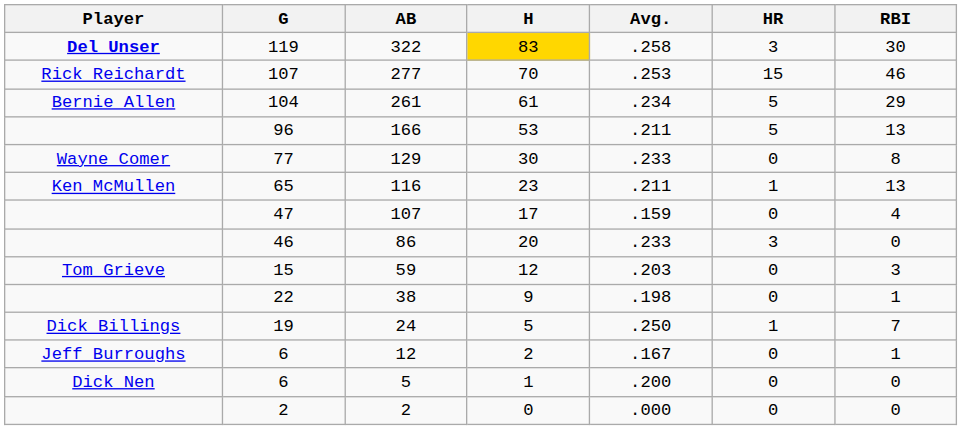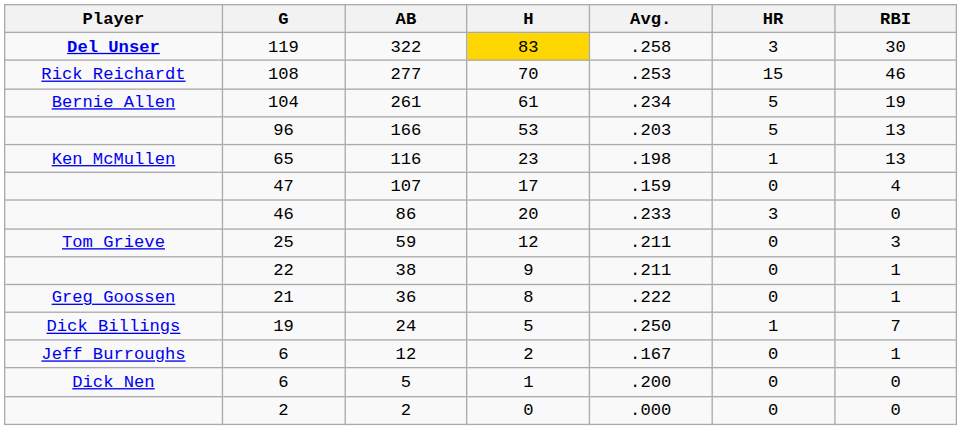 <table class="wikitable sortable">
 <tr>
 <th bgcolor="#DDDDFF" width="16%">Player</th>
 <th bgcolor="#DDDDFF" width="9%">G</th>
 <th bgcolor="#DDDDFF" width="9%">AB</th>
 <th bgcolor="#DDDDFF" width="9%">H</th>
 <th bgcolor="#DDDDFF" width="9%">Avg.</th>
 <th bgcolor="#DDDDFF" width="9%">HR</th>
 <th bgcolor="#DDDDFF" width="9%">RBI</th>
 </tr>
 <tr align="center">
 <td><strong><a href='#'>Del Unser</a></strong></td>
 <td>119</td>
 <td>322</td>
 <td style="background: gold;">83</td>
 <td>.258</td>
 <td>3</td>
 <td>30</td>
 </tr>
 <tr align=center>
 <td><a href='#'>Rick Reichardt</a></td>
-<td>107</td>
+<td>108</td>
 <td>277</td>
 <td>70</td>
 <td>.253</td>
 <td>15</td>
 <td>46</td>
 </tr>
 <tr align=center>
 <td><a href='#'>Bernie Allen</a></td>
 <td>104</td>
 <td>261</td>
 <td>61</td>
 <td>.234</td>
 <td>5</td>
-<td>29</td>
+<td>19</td>
 </tr>
 <tr align=center>
 <td></td>
 <td>96</td>
 <td>166</td>
 <td>53</td>
-<td>.211</td>
+<td>.203</td>
 <td>5</td>
 <td>13</td>
-</tr>
-<tr align="center">
-<td><a href='#'>Wayne Comer</a></td>
-<td>77</td>
-<td>129</td>
-<td>30</td>
-<td>.233</td>
-<td>0</td>
-<td>8</td>
 </tr>
 <tr align=center>
 <td><a href='#'>Ken McMullen</a></td>
 <td>65</td>
 <td>116</td>
 <td>23</td>
-<td>.211</td>
+<td>.198</td>
 <td>1</td>
 <td>13</td>
 </tr>
 <tr align=center>
 <td></td>
 <td>47</td>
 <td>107</td>
 <td>17</td>
 <td>.159</td>
 <td>0</td>
 <td>4</td>
 </tr>
 <tr align="center">
 <td></td>
 <td>46</td>
 <td>86</td>
 <td>20</td>
 <td>.233</td>
 <td>3</td>
 <td>0</td>
 </tr>
 <tr align="center">
 <td><a href='#'>Tom Grieve</a></td>
-<td>15</td>
+<td>25</td>
 <td>59</td>
 <td>12</td>
-<td>.203</td>
+<td>.211</td>
 <td>0</td>
 <td>3</td>
 </tr>
 <tr align=center>
 <td></td>
 <td>22</td>
 <td>38</td>
 <td>9</td>
-<td>.198</td>
+<td>.211</td>
+<td>0</td>
+<td>1</td>
+</tr>
+<tr align="center">
+<td><a href='#'>Greg Goossen</a></td>
+<td>21</td>
+<td>36</td>
+<td>8</td>
+<td>.222</td>
 <td>0</td>
 <td>1</td>
 </tr>
 <tr align=center>
 <td><a href='#'>Dick Billings</a></td>
 <td>19</td>
 <td>24</td>
 <td>5</td>
 <td>.250</td>
 <td>1</td>
 <td>7</td>
 </tr>
 <tr align=center>
 <td><a href='#'>Jeff Burroughs</a></td>
 <td>6</td>
 <td>12</td>
 <td>2</td>
 <td>.167</td>
 <td>0</td>
 <td>1</td>
 </tr>
 <tr align=center>
 <td><a href='#'>Dick Nen</a></td>
 <td>6</td>
 <td>5</td>
 <td>1</td>
 <td>.200</td>
 <td>0</td>
 <td>0</td>
 </tr>
 <tr align=center>
 <td></td>
 <td>2</td>
 <td>2</td>
 <td>0</td>
 <td>.000</td>
 <td>0</td>
 <td>0</td>
 </tr>
 </table>
